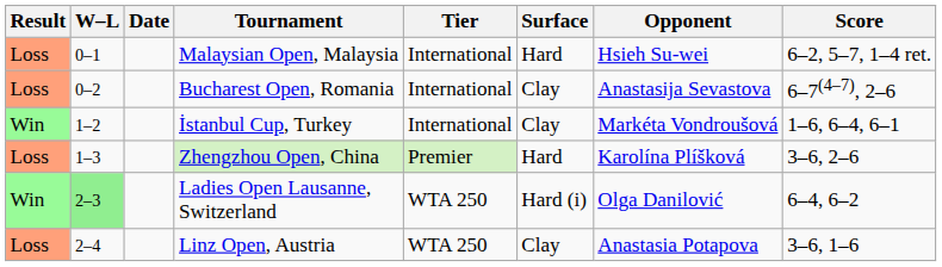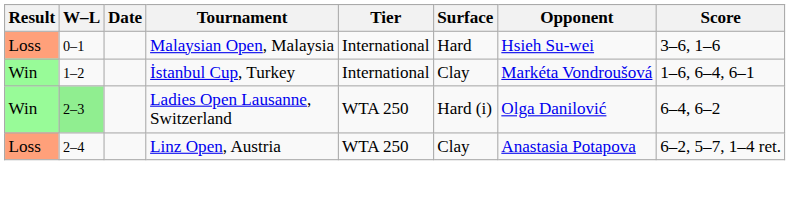 <table class="sortable wikitable">
 <tr>
 <th>Result</th>
 <th class="unsortable">W–L</th>
 <th>Date</th>
 <th>Tournament</th>
 <th>Tier</th>
 <th>Surface</th>
 <th>Opponent</th>
 <th class="unsortable">Score</th>
 </tr>
 <tr>
 <td bgcolor="FFA07A">Loss</td>
 <td><small>0–1</small></td>
 <td><a href='#'></a></td>
 <td><a href='#'>Malaysian Open</a>, Malaysia</td>
 <td>International</td>
 <td>Hard</td>
 <td> <a href='#'>Hsieh Su-wei</a></td>
-<td>6–2, 5–7, 1–4 ret.</td>
-</tr>
-<tr>
-<td bgcolor="FFA07A">Loss</td>
-<td><small>0–2</small></td>
-<td><a href='#'></a></td>
-<td><a href='#'>Bucharest Open</a>, Romania</td>
-<td>International</td>
-<td>Clay</td>
-<td> <a href='#'>Anastasija Sevastova</a></td>
-<td>6–7<sup>(4–7)</sup>, 2–6</td>
+<td>3–6, 1–6</td>
 </tr>
 <tr>
 <td bgcolor="98FB98">Win</td>
 <td><small>1–2</small></td>
 <td><a href='#'></a></td>
 <td><a href='#'>İstanbul Cup</a>, Turkey</td>
 <td>International</td>
 <td>Clay</td>
 <td> <a href='#'>Markéta Vondroušová</a></td>
 <td>1–6, 6–4, 6–1</td>
-</tr>
-<tr>
-<td bgcolor="FFA07A">Loss</td>
-<td><small>1–3</small></td>
-<td><a href='#'></a></td>
-<td bgcolor="d4f1c5"><a href='#'>Zhengzhou Open</a>, China</td>
-<td bgcolor="d4f1c5">Premier</td>
-<td>Hard</td>
-<td> <a href='#'>Karolína Plíšková</a></td>
-<td>3–6, 2–6</td>
 </tr>
 <tr>
 <td bgcolor=98fb98>Win</td>
 <td style="background: lightgreen;"><small>2–3</small></td>
 <td><a href='#'></a></td>
 <td><a href='#'>Ladies Open Lausanne</a>, <br>Switzerland</td>
 <td>WTA 250</td>
 <td>Hard (i)</td>
 <td> <a href='#'>Olga Danilović</a></td>
 <td>6–4, 6–2</td>
 </tr>
 <tr>
 <td bgcolor=FFA07A>Loss</td>
 <td><small>2–4</small></td>
 <td><a href='#'></a></td>
 <td><a href='#'>Linz Open</a>, Austria</td>
 <td>WTA 250</td>
 <td>Clay</td>
 <td> <a href='#'>Anastasia Potapova</a></td>
-<td>3–6, 1–6</td>
+<td>6–2, 5–7, 1–4 ret.</td>
 </tr>
 </table>
